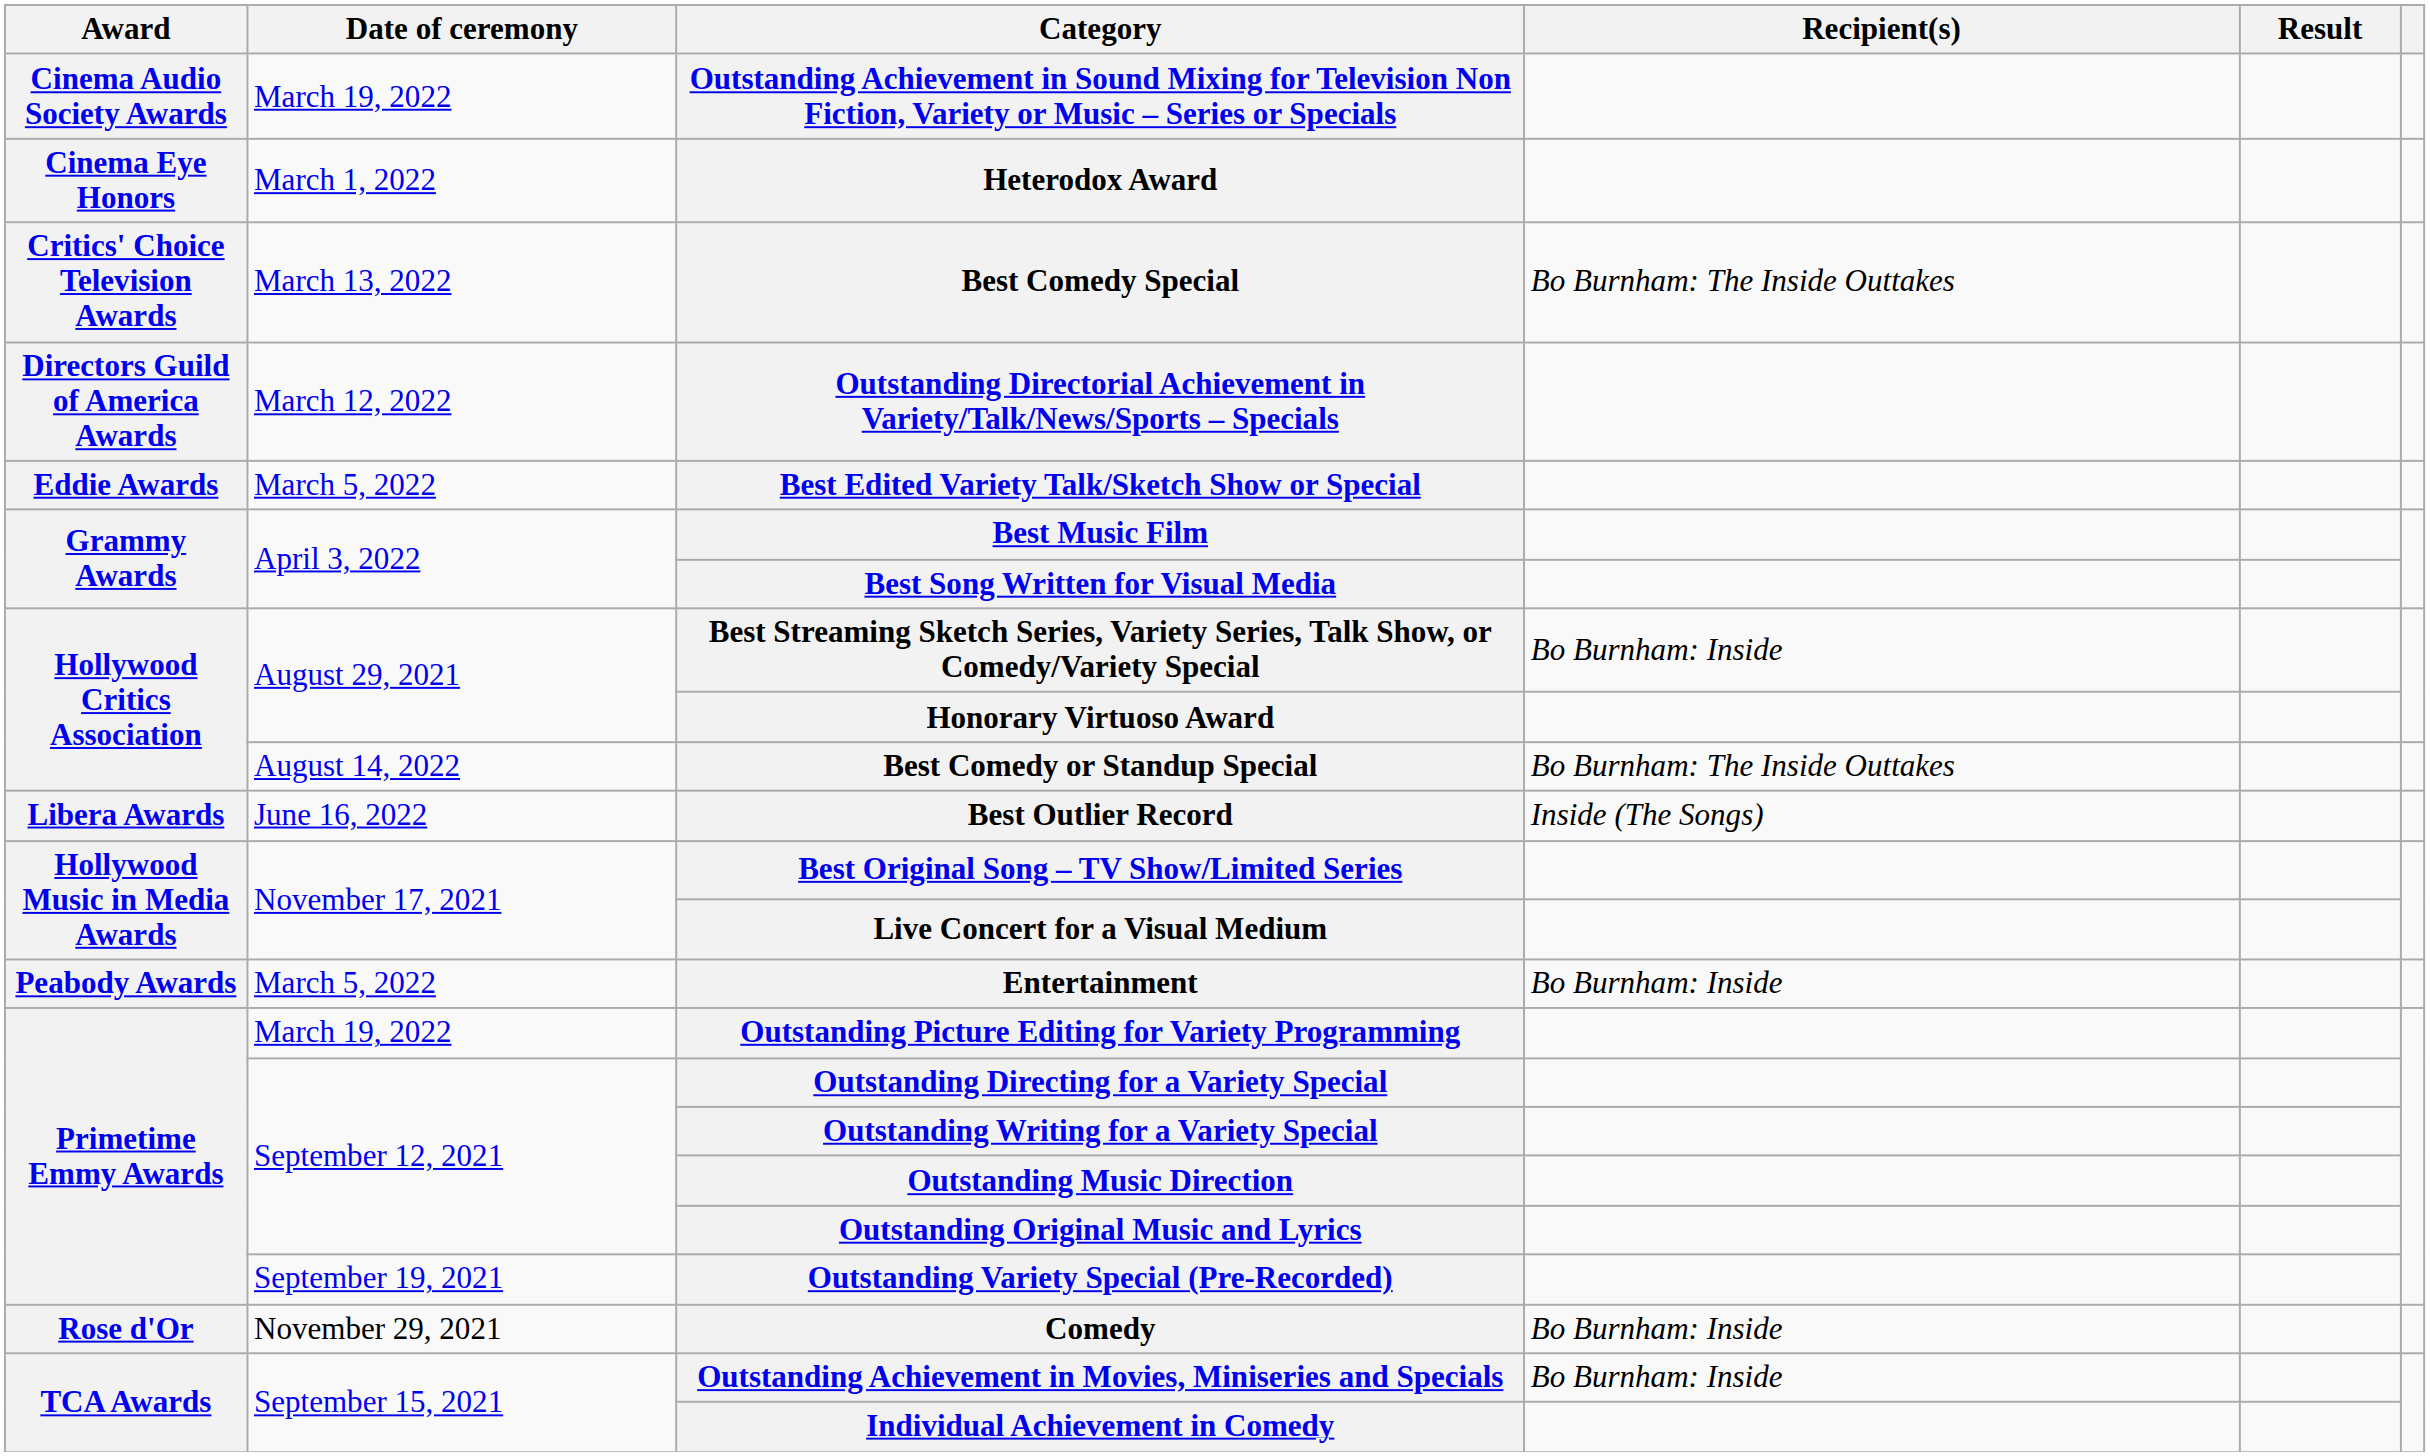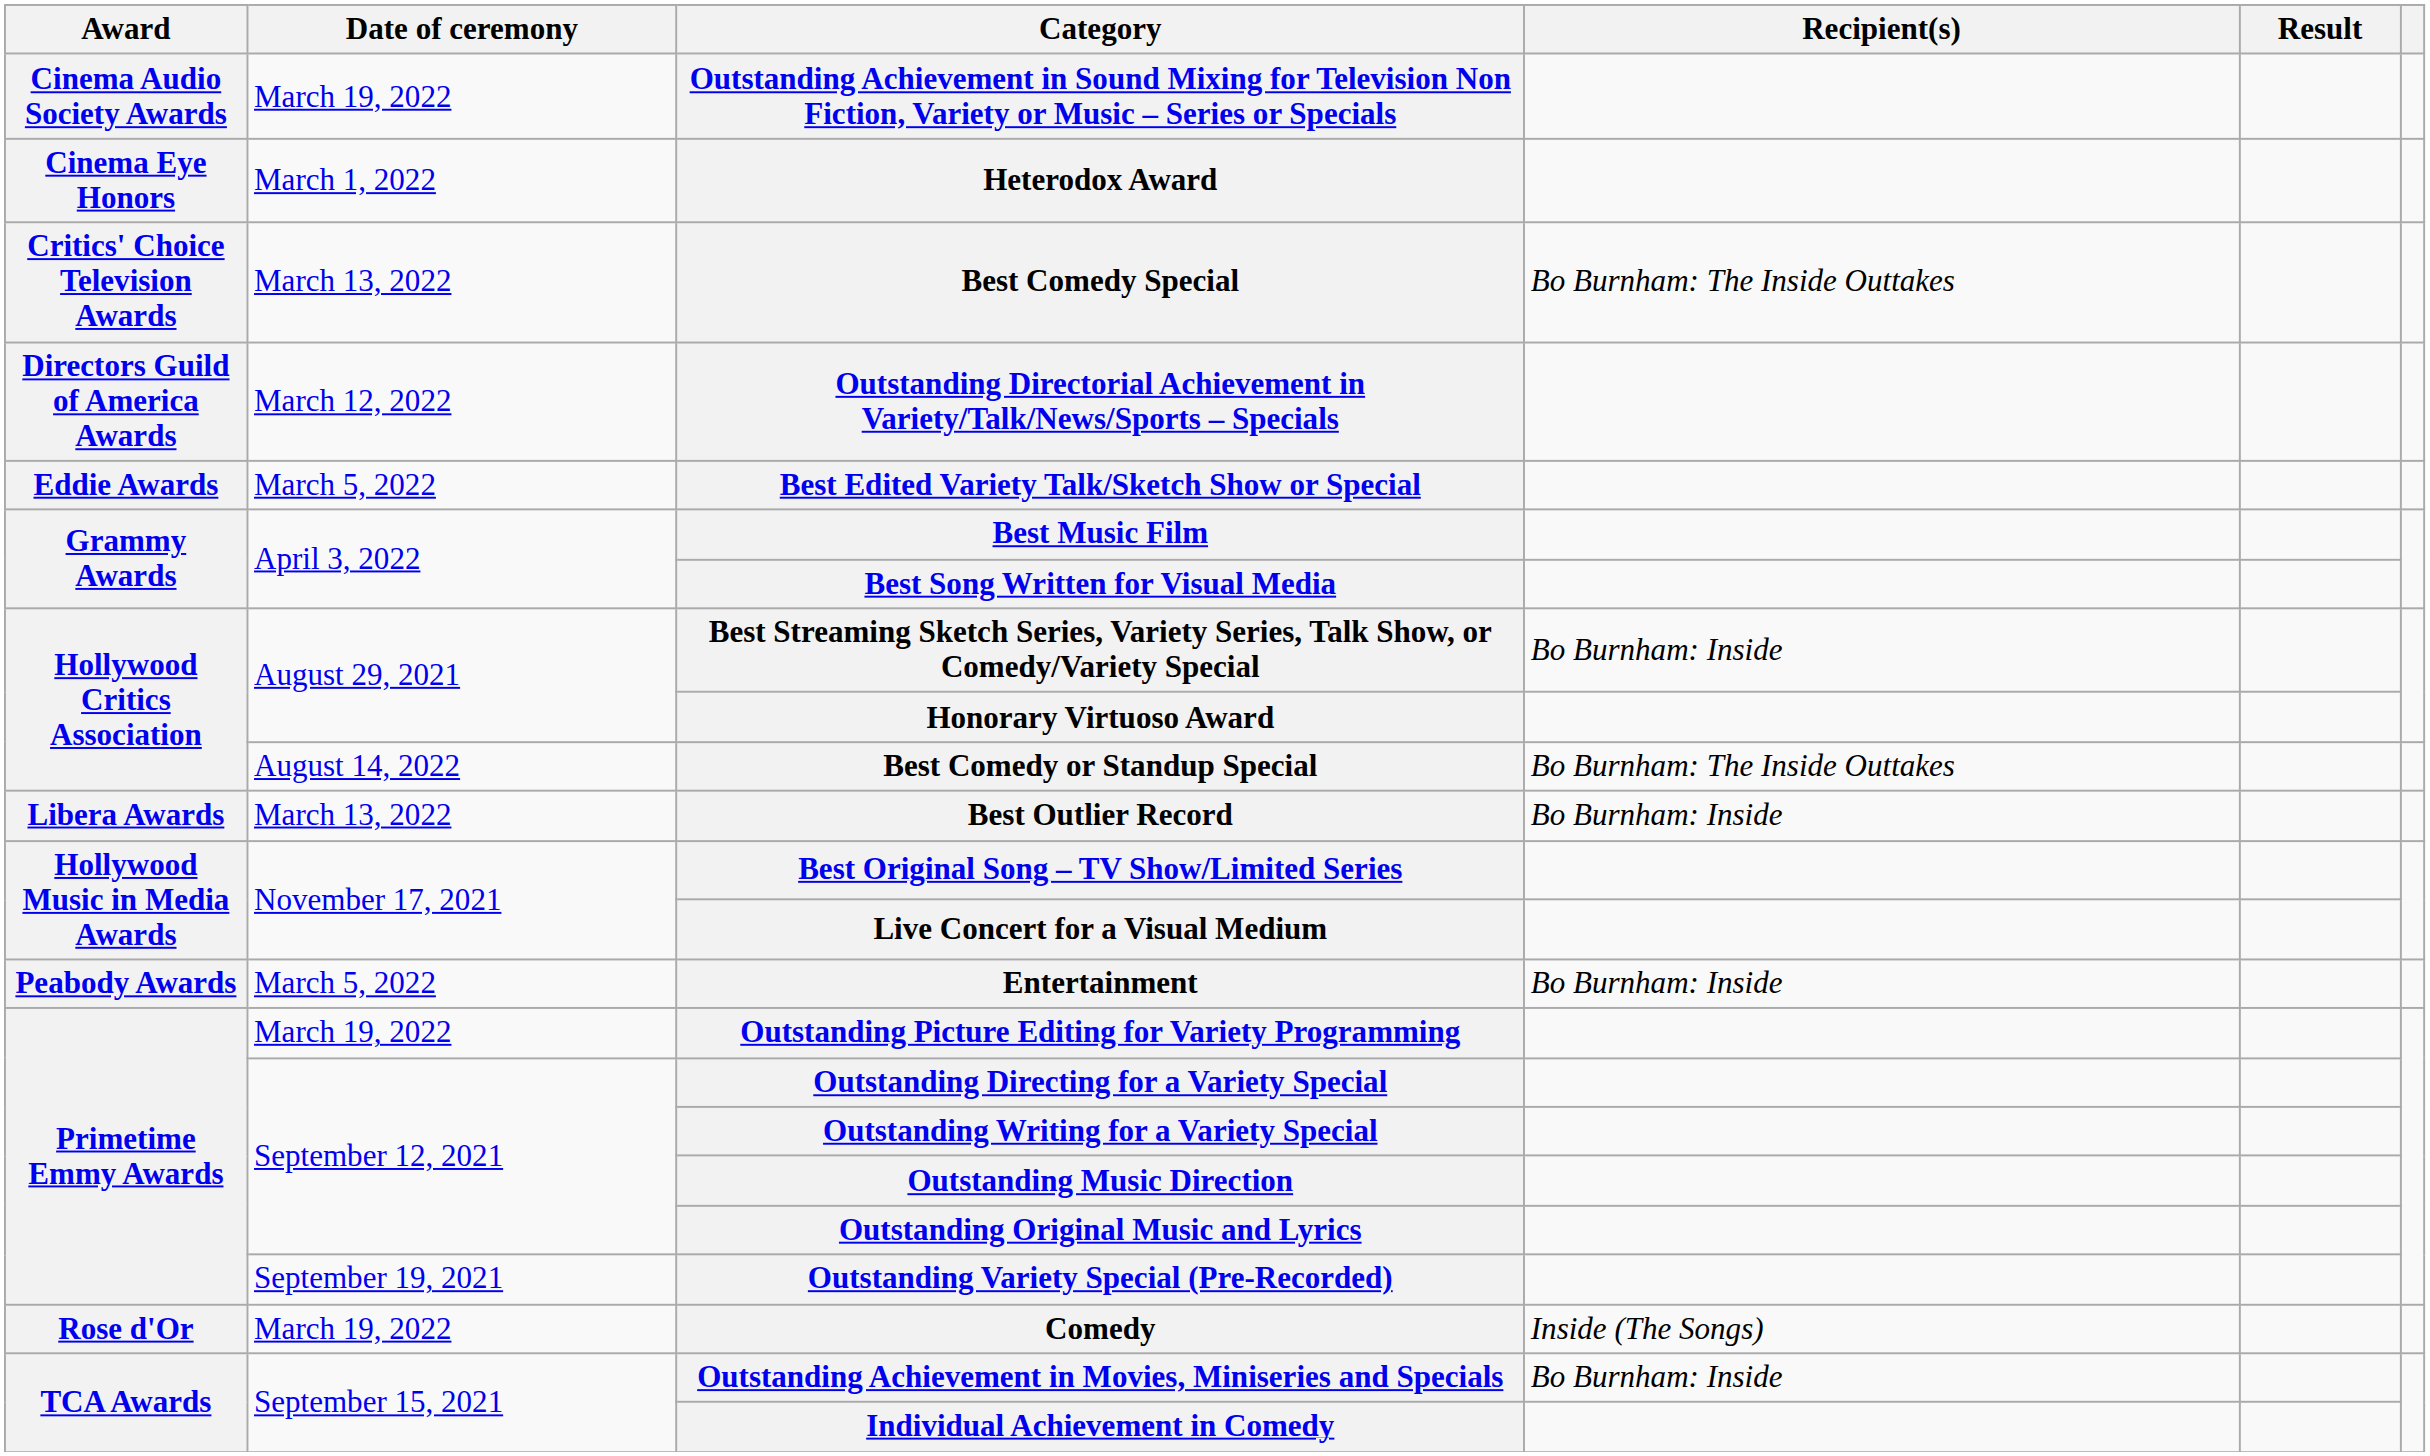 <table class="wikitable plainrowheaders sortable">
 <tr>
 <th scope="col" style="width:10%;">Award</th>
 <th scope="col">Date of ceremony</th>
 <th scope="col" style="width:35%;">Category</th>
 <th scope="col">Recipient(s)</th>
 <th scope="col">Result</th>
 <th scope="col" class="unsortable"></th>
 </tr>
 <tr>
 <th scope="row"><a href='#'>Cinema Audio Society Awards</a></th>
 <td><a href='#'>March 19, 2022</a></td>
 <th scope="row"><a href='#'>Outstanding Achievement in Sound Mixing for Television Non Fiction, Variety or Music – Series or Specials</a></th>
 <td></td>
 <td></td>
 <td align="center"></td>
 </tr>
 <tr>
 <th scope="row"><a href='#'>Cinema Eye Honors</a></th>
 <td><a href='#'>March 1, 2022</a></td>
 <th scope="row">Heterodox Award</th>
 <td></td>
 <td></td>
 <td align="center"></td>
 </tr>
 <tr>
 <th scope="row"><a href='#'>Critics' Choice Television Awards</a></th>
 <td><a href='#'>March 13, 2022</a></td>
 <th scope="row">Best Comedy Special</th>
 <td><em>Bo Burnham: The Inside Outtakes</em></td>
 <td></td>
 <td align="center"></td>
 </tr>
 <tr>
 <th scope="row"><a href='#'>Directors Guild of America Awards</a></th>
 <td><a href='#'>March 12, 2022</a></td>
 <th scope="row"><a href='#'>Outstanding Directorial Achievement in Variety/Talk/News/Sports – Specials</a></th>
 <td></td>
 <td></td>
 <td align="center"></td>
 </tr>
 <tr>
 <th scope="row"><a href='#'>Eddie Awards</a></th>
 <td><a href='#'>March 5, 2022</a></td>
 <th scope="row"><a href='#'>Best Edited Variety Talk/Sketch Show or Special</a></th>
 <td></td>
 <td></td>
 <td align="center"></td>
 </tr>
 <tr>
 <th scope="row" rowspan=2><a href='#'>Grammy Awards</a></th>
 <td rowspan=2><a href='#'>April 3, 2022</a></td>
 <th scope="row"><a href='#'>Best Music Film</a></th>
 <td></td>
 <td></td>
 <td align="center" rowspan=2></td>
 </tr>
 <tr>
 <th scope="row"><a href='#'>Best Song Written for Visual Media</a></th>
 <td></td>
 <td></td>
 </tr>
 <tr>
 <th scope="row" rowspan=3><a href='#'>Hollywood Critics Association</a></th>
 <td rowspan=2><a href='#'>August 29, 2021</a></td>
 <th scope="row">Best Streaming Sketch Series, Variety Series, Talk Show, or Comedy/Variety Special</th>
 <td><em>Bo Burnham: Inside</em></td>
 <td></td>
 <td align="center" rowspan=2></td>
 </tr>
 <tr>
 <th scope="row">Honorary Virtuoso Award</th>
 <td></td>
 <td></td>
 </tr>
 <tr>
 <td><a href='#'>August 14, 2022</a></td>
 <th scope="row">Best Comedy or Standup Special</th>
 <td><em>Bo Burnham: The Inside Outtakes</em></td>
 <td></td>
 <td align="center"></td>
 </tr>
 <tr>
 <th scope="row"><a href='#'>Libera Awards</a></th>
-<td><a href='#'>June 16, 2022</a></td>
+<td><a href='#'>March 13, 2022</a></td>
 <th scope="row">Best Outlier Record</th>
-<td><em>Inside (The Songs)</em></td>
+<td><em>Bo Burnham: Inside</em></td>
 <td></td>
 <td align="center"></td>
 </tr>
 <tr>
 <th scope="row" rowspan=2><a href='#'>Hollywood Music in Media Awards</a></th>
 <td rowspan=2><a href='#'>November 17, 2021</a></td>
 <th scope="row"><a href='#'>Best Original Song – TV Show/Limited Series</a></th>
 <td></td>
 <td></td>
 <td align="center" rowspan=2></td>
 </tr>
 <tr>
 <th scope="row">Live Concert for a Visual Medium</th>
 <td></td>
 <td></td>
 </tr>
 <tr>
 <th scope="row"><a href='#'>Peabody Awards</a></th>
 <td><a href='#'>March 5, 2022</a></td>
 <th scope="row">Entertainment</th>
 <td><em>Bo Burnham: Inside</em></td>
 <td></td>
 <td align="center"></td>
 </tr>
 <tr>
 <th scope=row rowspan="6"><a href='#'>Primetime Emmy Awards</a></th>
 <td><a href='#'>March 19, 2022</a></td>
 <th scope="row"><a href='#'>Outstanding Picture Editing for Variety Programming</a></th>
 <td></td>
 <td></td>
 <td rowspan="6" align="center"></td>
 </tr>
 <tr>
 <td rowspan="4"><a href='#'>September 12, 2021</a></td>
 <th scope="row"><a href='#'>Outstanding Directing for a Variety Special</a></th>
 <td></td>
 <td></td>
 </tr>
 <tr>
 <th scope="row"><a href='#'>Outstanding Writing for a Variety Special</a></th>
 <td></td>
 <td></td>
 </tr>
 <tr>
 <th scope="row"><a href='#'>Outstanding Music Direction</a></th>
 <td></td>
 <td></td>
 </tr>
 <tr>
 <th scope="row"><a href='#'>Outstanding Original Music and Lyrics</a></th>
 <td></td>
 <td></td>
 </tr>
 <tr>
 <td><a href='#'>September 19, 2021</a></td>
 <th scope="row"><a href='#'>Outstanding Variety Special (Pre-Recorded)</a></th>
 <td></td>
 <td></td>
 </tr>
 <tr>
 <th scope=row><a href='#'>Rose d'Or</a></th>
-<td>November 29, 2021</td>
+<td><a href='#'>March 19, 2022</a></td>
 <th scope="row">Comedy</th>
-<td><em>Bo Burnham: Inside</em></td>
+<td><em>Inside (The Songs)</em></td>
 <td></td>
 <td align="center"></td>
 </tr>
 <tr>
 <th scope=row rowspan="2"><a href='#'>TCA Awards</a></th>
 <td rowspan="2"><a href='#'>September 15, 2021</a></td>
 <th scope="row"><a href='#'>Outstanding Achievement in Movies, Miniseries and Specials</a></th>
 <td><em>Bo Burnham: Inside</em></td>
 <td></td>
 <td rowspan="2" align="center"></td>
 </tr>
 <tr>
 <th scope="row"><a href='#'>Individual Achievement in Comedy</a></th>
 <td></td>
 <td></td>
 </tr>
 </table>
